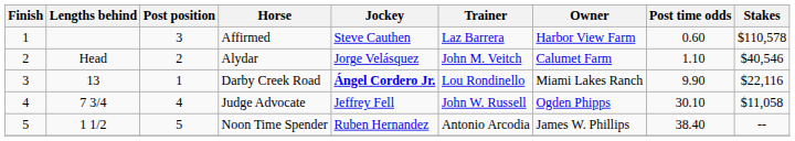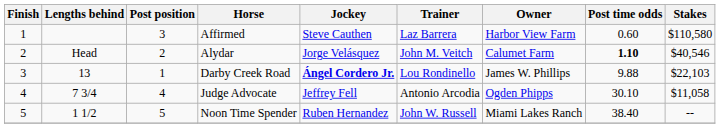 <table class="wikitable sortable" style="font-size:90%">
 <tr>
 <th>Finish</th>
 <th>Lengths behind</th>
 <th>Post position</th>
 <th>Horse</th>
 <th>Jockey</th>
 <th>Trainer</th>
 <th>Owner</th>
 <th>Post time odds</th>
 <th>Stakes</th>
 </tr>
 <tr>
 <td align=center>1</td>
 <td align=center></td>
 <td align=center>3</td>
 <td>Affirmed</td>
 <td><a href='#'>Steve Cauthen</a></td>
 <td><a href='#'>Laz Barrera</a></td>
 <td><a href='#'>Harbor View Farm</a></td>
 <td align=center>  0.60</td>
-<td align=center>$110,578</td>
+<td align=center>$110,580</td>
 </tr>
 <tr>
 <td align=center>2</td>
 <td align=center>Head</td>
 <td align=center>2</td>
 <td>Alydar</td>
 <td><a href='#'>Jorge Velásquez</a></td>
 <td><a href='#'>John M. Veitch</a></td>
 <td><a href='#'>Calumet Farm</a></td>
-<td align=center>  1.10</td>
+<td align=center><strong>  1.10</strong></td>
 <td align=center>$40,546</td>
 </tr>
 <tr>
 <td align=center>3</td>
 <td align=center>13</td>
 <td align=center>1</td>
 <td>Darby Creek Road</td>
 <td><strong><a href='#'>Ángel Cordero Jr.</a></strong></td>
 <td><a href='#'>Lou Rondinello</a></td>
-<td>Miami Lakes Ranch</td>
-<td align=center>  9.90</td>
-<td align=center>$22,116</td>
+<td>James W. Phillips</td>
+<td align=center>  9.88</td>
+<td align=center>$22,103</td>
 </tr>
 <tr>
 <td align=center>4</td>
 <td align=center>7 3/4</td>
 <td align=center>4</td>
 <td>Judge Advocate</td>
 <td><a href='#'>Jeffrey Fell</a></td>
-<td><a href='#'>John W. Russell</a></td>
+<td>Antonio Arcodia</td>
 <td><a href='#'>Ogden Phipps</a></td>
 <td align=center>30.10</td>
 <td align=center>$11,058</td>
 </tr>
 <tr>
 <td align=center>5</td>
 <td align=center>1 1/2</td>
 <td align=center>5</td>
 <td>Noon Time Spender</td>
 <td><a href='#'>Ruben Hernandez</a></td>
-<td>Antonio Arcodia</td>
-<td>James W. Phillips</td>
+<td><a href='#'>John W. Russell</a></td>
+<td>Miami Lakes Ranch</td>
 <td align=center>38.40</td>
 <td align=center>--</td>
 </tr>
 <tr>
 </tr>
 </table>
